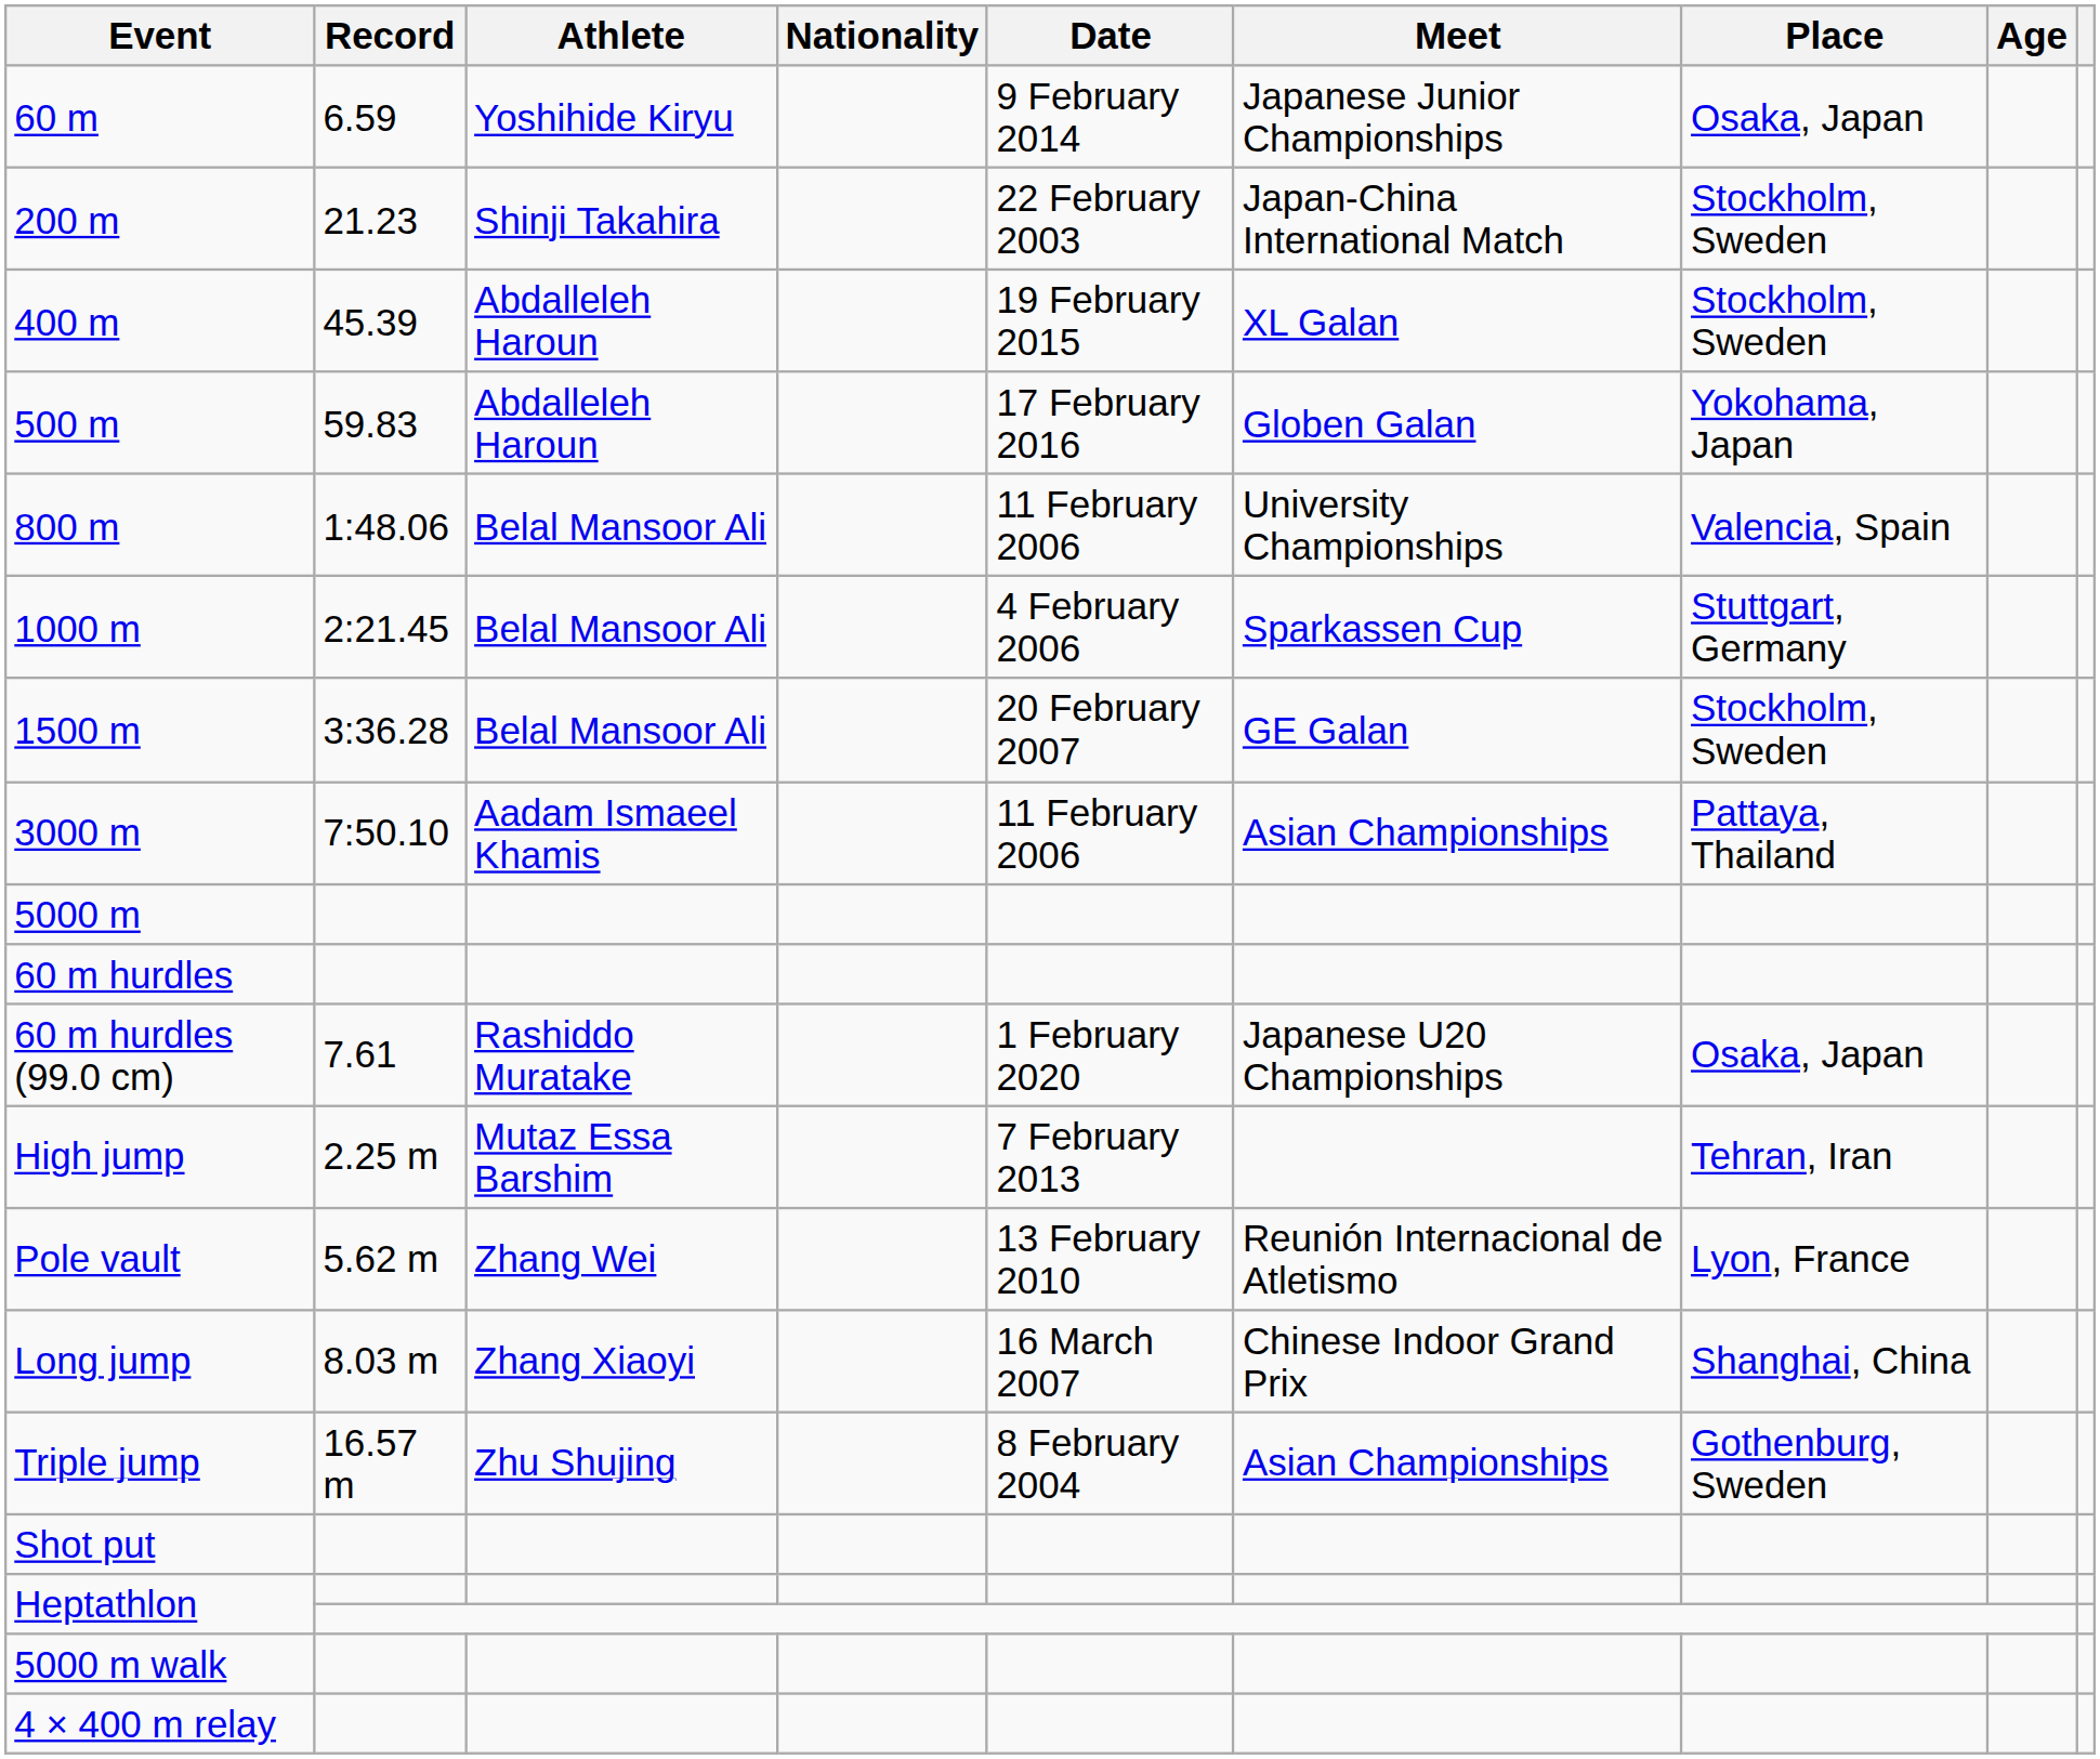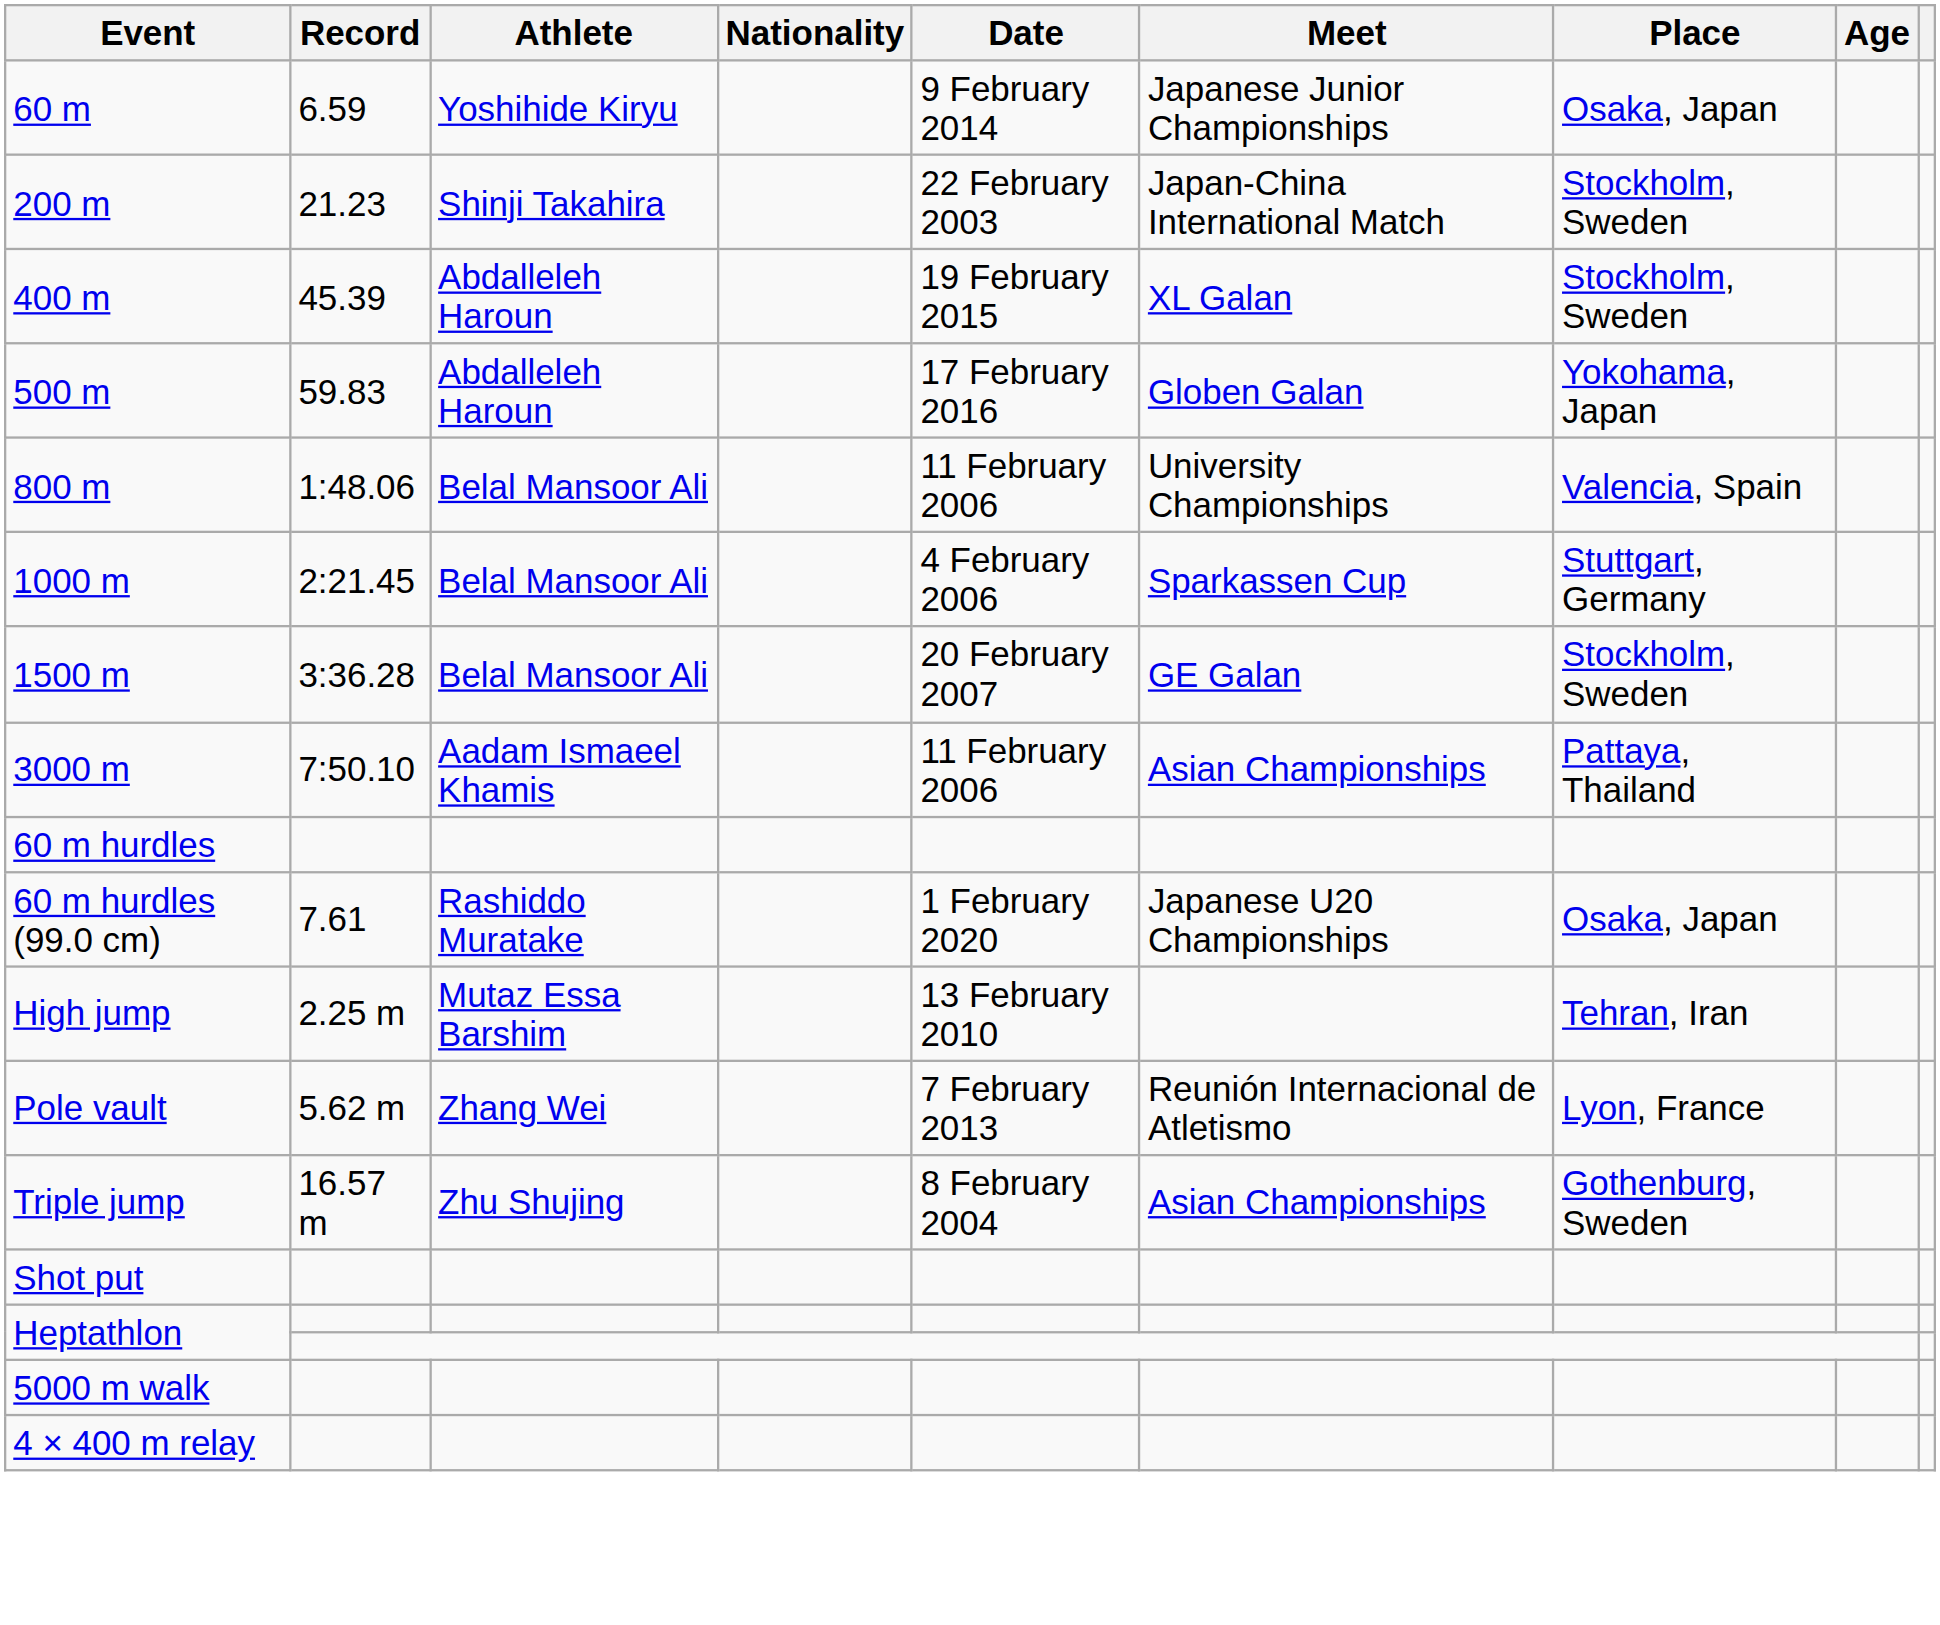 <table class=wikitable style="width: 95%; font-size: 95%;">
 <tr>
 <th>Event</th>
 <th>Record</th>
 <th>Athlete</th>
 <th>Nationality</th>
 <th>Date</th>
 <th>Meet</th>
 <th>Place</th>
 <th>Age</th>
 <th></th>
 </tr>
 <tr>
 <td><a href='#'>60 m</a></td>
 <td>6.59</td>
 <td><a href='#'>Yoshihide Kiryu</a></td>
 <td></td>
 <td>9 February 2014</td>
 <td>Japanese Junior Championships</td>
 <td><a href='#'>Osaka</a>, Japan</td>
 <td></td>
 <td></td>
 </tr>
 <tr>
 <td><a href='#'>200 m</a></td>
 <td>21.23</td>
 <td><a href='#'>Shinji Takahira</a></td>
 <td></td>
 <td>22 February 2003</td>
 <td>Japan-China International Match</td>
 <td><a href='#'>Stockholm</a>, Sweden</td>
 <td></td>
 <td></td>
 </tr>
 <tr>
 <td><a href='#'>400 m</a></td>
 <td>45.39</td>
 <td><a href='#'>Abdalleleh Haroun</a></td>
 <td></td>
 <td>19 February 2015</td>
 <td><a href='#'>XL Galan</a></td>
 <td><a href='#'>Stockholm</a>, Sweden</td>
 <td></td>
 <td></td>
 </tr>
 <tr>
 <td><a href='#'>500 m</a></td>
 <td>59.83</td>
 <td><a href='#'>Abdalleleh Haroun</a></td>
 <td></td>
 <td>17 February 2016</td>
 <td><a href='#'>Globen Galan</a></td>
 <td><a href='#'>Yokohama</a>, Japan</td>
 <td></td>
 <td></td>
 </tr>
 <tr>
 <td><a href='#'>800 m</a></td>
 <td>1:48.06</td>
 <td><a href='#'>Belal Mansoor Ali</a></td>
 <td></td>
 <td>11 February 2006</td>
 <td>University Championships</td>
 <td><a href='#'>Valencia</a>, Spain</td>
 <td></td>
 <td></td>
 </tr>
 <tr>
 <td><a href='#'>1000 m</a></td>
 <td>2:21.45</td>
 <td><a href='#'>Belal Mansoor Ali</a></td>
 <td></td>
 <td>4 February 2006</td>
 <td><a href='#'>Sparkassen Cup</a></td>
 <td><a href='#'>Stuttgart</a>, Germany</td>
 <td></td>
 <td></td>
 </tr>
 <tr>
 <td><a href='#'>1500 m</a></td>
 <td>3:36.28</td>
 <td><a href='#'>Belal Mansoor Ali</a></td>
 <td></td>
 <td>20 February 2007</td>
 <td><a href='#'>GE Galan</a></td>
 <td><a href='#'>Stockholm</a>, Sweden</td>
 <td></td>
 <td></td>
 </tr>
 <tr>
 <td><a href='#'>3000 m</a></td>
 <td>7:50.10</td>
 <td><a href='#'>Aadam Ismaeel Khamis</a></td>
 <td></td>
 <td>11 February 2006</td>
 <td><a href='#'>Asian Championships</a></td>
 <td><a href='#'>Pattaya</a>, Thailand</td>
 <td></td>
 <td></td>
 </tr>
 <tr>
-<td><a href='#'>5000 m</a></td>
-<td></td>
-<td></td>
-<td></td>
-<td></td>
-<td></td>
-<td></td>
-<td></td>
-<td></td>
-</tr>
-<tr>
 <td><a href='#'>60 m hurdles</a></td>
 <td></td>
 <td></td>
 <td></td>
 <td></td>
 <td></td>
 <td></td>
 <td></td>
 <td></td>
 </tr>
 <tr>
 <td><a href='#'>60 m hurdles</a> (99.0 cm)</td>
 <td>7.61</td>
 <td><a href='#'>Rashiddo Muratake</a></td>
 <td></td>
 <td>1 February 2020</td>
 <td>Japanese U20 Championships</td>
 <td><a href='#'>Osaka</a>, Japan</td>
 <td></td>
 <td></td>
 </tr>
 <tr>
 <td><a href='#'>High jump</a></td>
 <td>2.25 m</td>
 <td><a href='#'>Mutaz Essa Barshim</a></td>
 <td></td>
-<td>7 February 2013</td>
+<td>13 February 2010</td>
 <td></td>
 <td><a href='#'>Tehran</a>, Iran</td>
 <td></td>
 <td></td>
 </tr>
 <tr>
 <td><a href='#'>Pole vault</a></td>
 <td>5.62 m</td>
 <td><a href='#'>Zhang Wei</a></td>
 <td></td>
-<td>13 February 2010</td>
+<td>7 February 2013</td>
 <td>Reunión Internacional de Atletismo</td>
 <td><a href='#'>Lyon</a>, France</td>
-<td></td>
-<td></td>
-</tr>
-<tr>
-<td><a href='#'>Long jump</a></td>
-<td>8.03 m</td>
-<td><a href='#'>Zhang Xiaoyi</a></td>
-<td></td>
-<td>16 March 2007</td>
-<td>Chinese Indoor Grand Prix</td>
-<td><a href='#'>Shanghai</a>, China</td>
 <td></td>
 <td></td>
 </tr>
 <tr>
 <td><a href='#'>Triple jump</a></td>
 <td>16.57 m</td>
 <td><a href='#'>Zhu Shujing</a></td>
 <td></td>
 <td>8 February 2004</td>
 <td><a href='#'>Asian Championships</a></td>
 <td><a href='#'>Gothenburg</a>, Sweden</td>
 <td></td>
 <td></td>
 </tr>
 <tr>
 <td><a href='#'>Shot put</a></td>
 <td></td>
 <td></td>
 <td></td>
 <td></td>
 <td></td>
 <td></td>
 <td></td>
 <td></td>
 </tr>
 <tr>
 <td rowspan=2><a href='#'>Heptathlon</a></td>
 <td></td>
 <td></td>
 <td></td>
 <td></td>
 <td></td>
 <td></td>
 <td></td>
 <td></td>
 </tr>
 <tr>
 <td colspan=7></td>
 <td></td>
 </tr>
 <tr>
 <td><a href='#'>5000 m walk</a></td>
 <td></td>
 <td></td>
 <td></td>
 <td></td>
 <td></td>
 <td></td>
 <td></td>
 <td></td>
 </tr>
 <tr>
 <td><a href='#'>4 × 400 m relay</a></td>
 <td></td>
 <td></td>
 <td></td>
 <td></td>
 <td></td>
 <td></td>
 <td></td>
 <td></td>
 </tr>
 </table>
